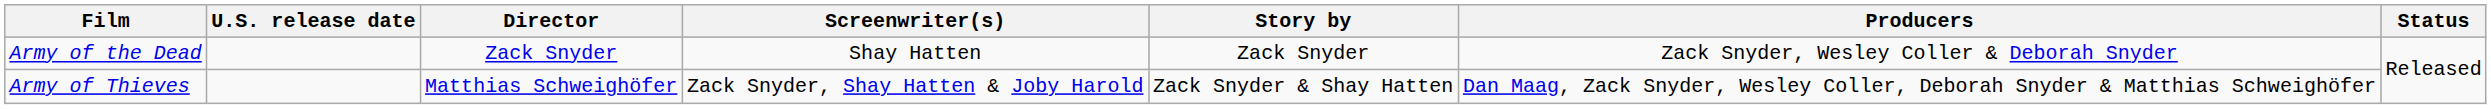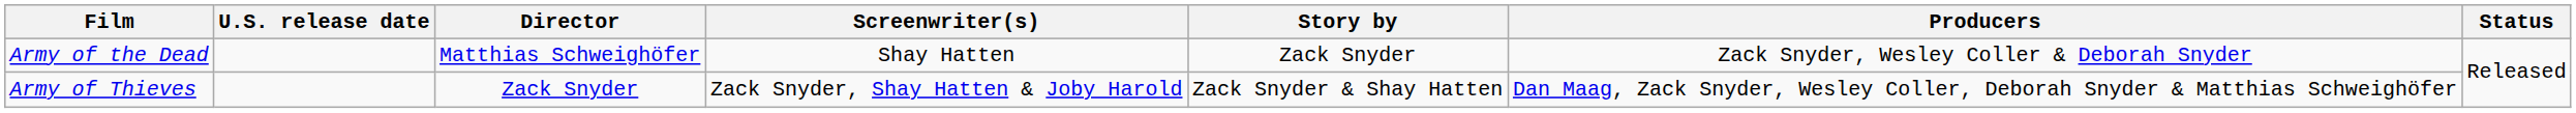 <table class="wikitable plainrowheaders" style="text-align:center;">
 <tr>
 <th>Film</th>
 <th>U.S. release date</th>
 <th>Director</th>
 <th>Screenwriter(s)</th>
 <th>Story by</th>
 <th>Producers</th>
 <th>Status</th>
 </tr>
 <tr>
 <td style="text-align:left"><em><a href='#'>Army of the Dead</a></em></td>
 <td style="text-align:left"></td>
-<td><a href='#'>Zack Snyder</a></td>
+<td><a href='#'>Matthias Schweighöfer</a></td>
 <td>Shay Hatten</td>
 <td>Zack Snyder</td>
 <td>Zack Snyder, Wesley Coller & <a href='#'>Deborah Snyder</a></td>
 <td rowspan=2>Released</td>
 </tr>
 <tr>
 <td style="text-align:left"><em><a href='#'>Army of Thieves</a></em></td>
 <td style="text-align:left"></td>
-<td><a href='#'>Matthias Schweighöfer</a></td>
+<td><a href='#'>Zack Snyder</a></td>
 <td>Zack Snyder, <a href='#'>Shay Hatten</a> & <a href='#'>Joby Harold</a></td>
 <td>Zack Snyder & Shay Hatten</td>
 <td><a href='#'>Dan Maag</a>, Zack Snyder, Wesley Coller, Deborah Snyder & Matthias Schweighöfer</td>
 </tr>
 </table>
